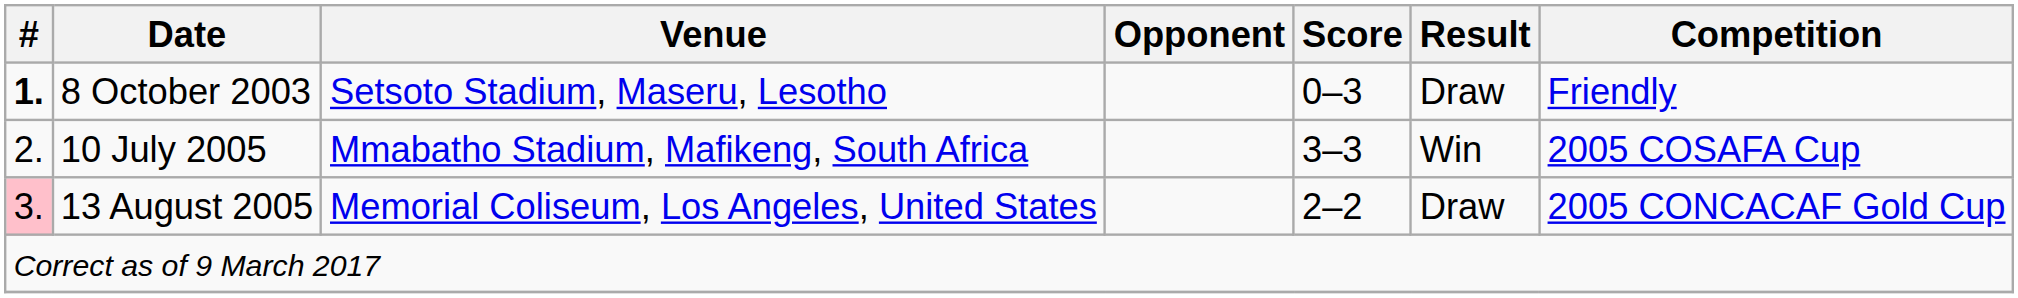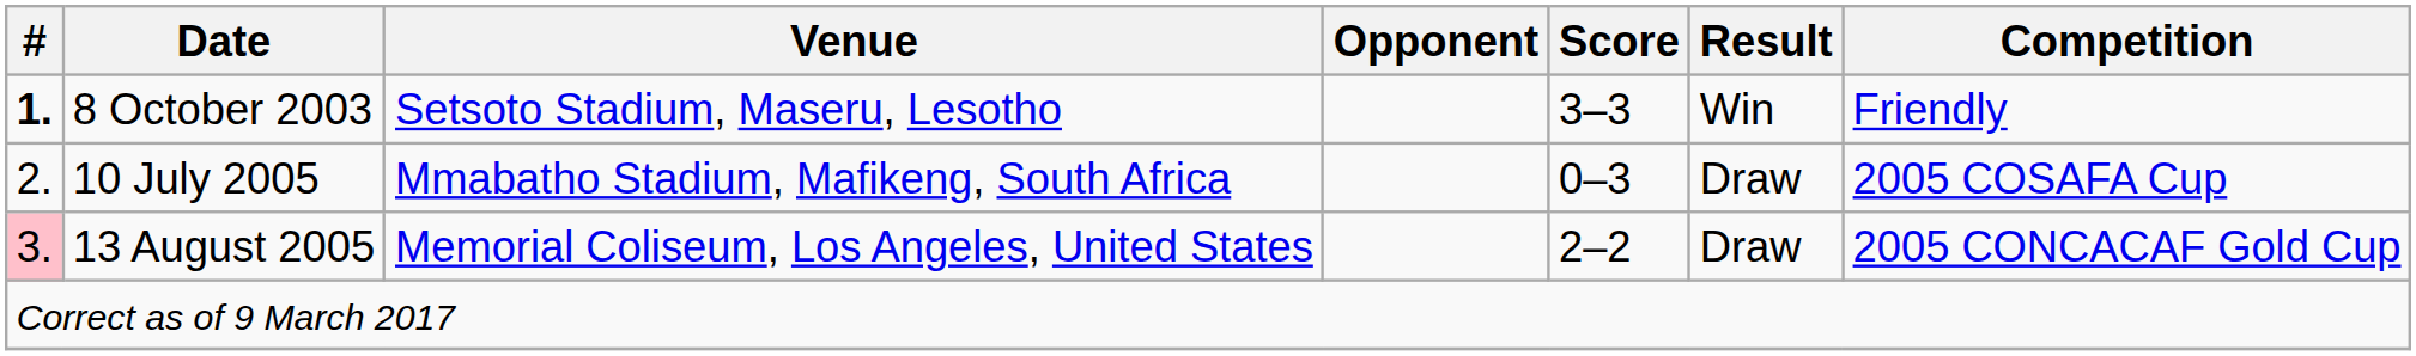 <table class="wikitable" style="font-size:95%;">
 <tr>
 <th>#</th>
 <th>Date</th>
 <th>Venue</th>
 <th>Opponent</th>
 <th>Score</th>
 <th>Result</th>
 <th>Competition</th>
 </tr>
 <tr>
 <td><strong>1.</strong></td>
 <td>8 October 2003</td>
 <td><a href='#'>Setsoto Stadium</a>, <a href='#'>Maseru</a>, <a href='#'>Lesotho</a></td>
 <td></td>
-<td>0–3</td>
-<td>Draw</td>
+<td>3–3</td>
+<td>Win</td>
 <td><a href='#'>Friendly</a></td>
 </tr>
 <tr>
 <td>2.</td>
 <td>10 July 2005</td>
 <td><a href='#'>Mmabatho Stadium</a>, <a href='#'>Mafikeng</a>, <a href='#'>South Africa</a></td>
 <td></td>
-<td>3–3</td>
-<td>Win</td>
+<td>0–3</td>
+<td>Draw</td>
 <td><a href='#'>2005 COSAFA Cup</a></td>
 </tr>
 <tr>
 <td style="background: pink;">3.</td>
 <td>13 August 2005</td>
 <td><a href='#'>Memorial Coliseum</a>, <a href='#'>Los Angeles</a>, <a href='#'>United States</a></td>
 <td></td>
 <td>2–2</td>
 <td>Draw</td>
 <td><a href='#'>2005 CONCACAF Gold Cup</a></td>
 </tr>
 <tr>
 <td colspan="12"><small><em>Correct as of 9 March 2017</em></small></td>
 </tr>
 <tr>
 </tr>
 </table>
